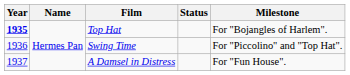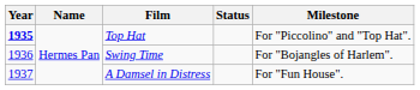 <table class="wikitable">
 <tr>
 <th>Year</th>
 <th>Name</th>
 <th>Film</th>
 <th>Status</th>
 <th>Milestone</th>
 </tr>
 <tr>
 <td><strong><a href='#'>1935</a></strong></td>
 <td rowspan="3"><a href='#'>Hermes Pan</a></td>
 <td><em><a href='#'>Top Hat</a></em></td>
 <td></td>
-<td>For "Bojangles of Harlem".</td>
+<td>For "Piccolino" and "Top Hat".</td>
 </tr>
 <tr>
 <td><a href='#'>1936</a></td>
 <td><em><a href='#'>Swing Time</a></em></td>
 <td></td>
-<td>For "Piccolino" and "Top Hat".</td>
+<td>For "Bojangles of Harlem".</td>
 </tr>
 <tr>
 <td><a href='#'>1937</a></td>
 <td><em><a href='#'>A Damsel in Distress</a></em></td>
 <td></td>
 <td>For "Fun House".</td>
 </tr>
 </table>
